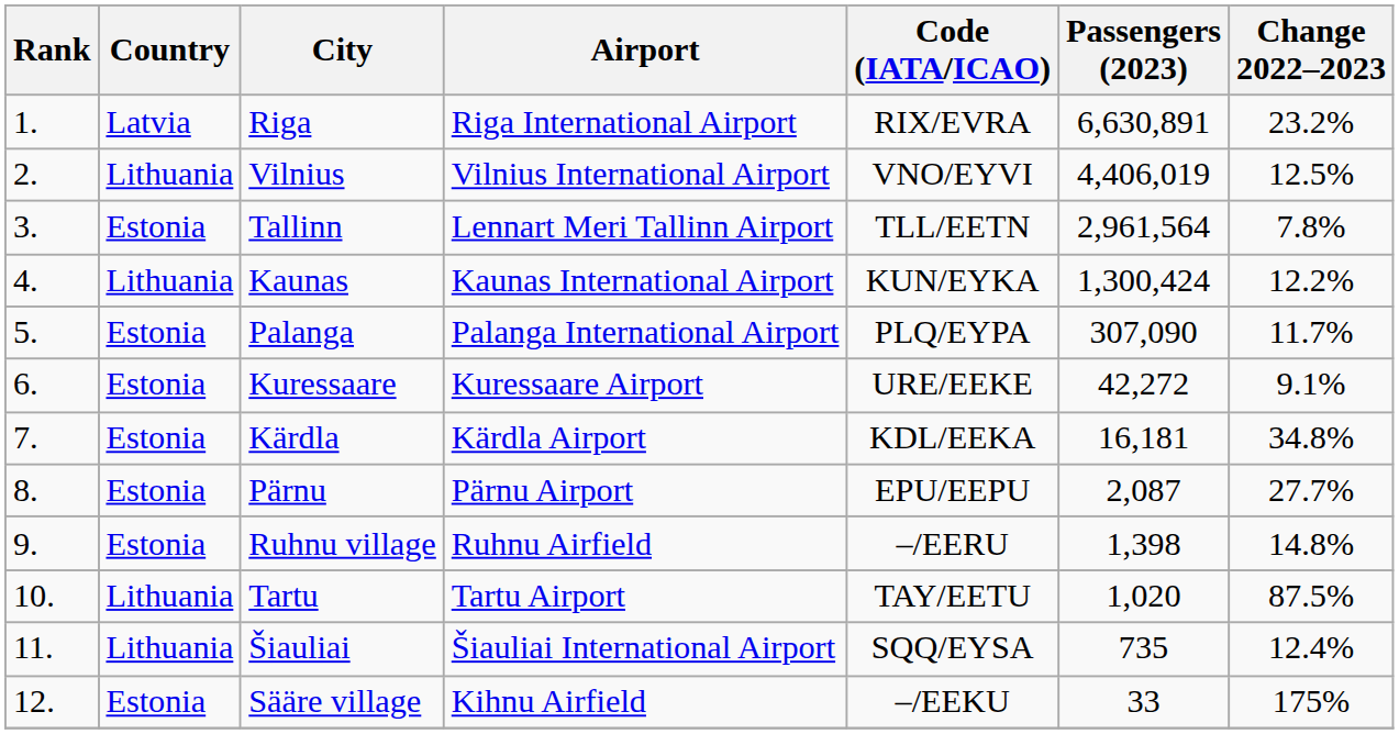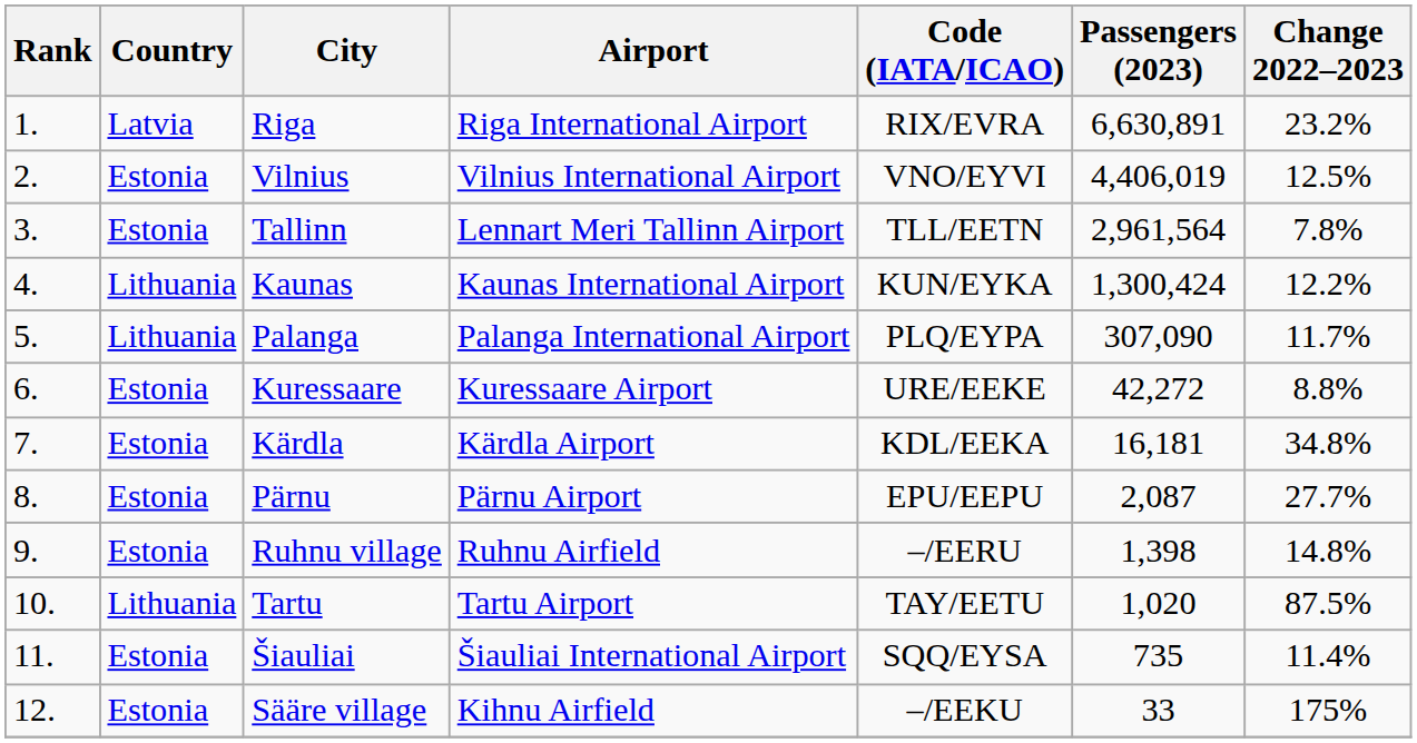 <table class="wikitable sortable">
 <tr>
 <th>Rank</th>
 <th>Country</th>
 <th>City</th>
 <th>Airport</th>
 <th>Code<br>(<a href='#'>IATA</a>/<a href='#'>ICAO</a>)</th>
 <th>Passengers<br>(2023)</th>
 <th>Change<br>2022–2023</th>
 </tr>
 <tr>
 <td>1.</td>
 <td> <a href='#'>Latvia</a></td>
 <td><a href='#'>Riga</a></td>
 <td><a href='#'>Riga International Airport</a></td>
 <td align=center>RIX/EVRA</td>
 <td align=center>6,630,891</td>
 <td align="center">23.2%</td>
 </tr>
 <tr>
 <td>2.</td>
-<td> <a href='#'>Lithuania</a></td>
+<td> <a href='#'>Estonia</a></td>
 <td><a href='#'>Vilnius</a></td>
 <td><a href='#'>Vilnius International Airport</a></td>
 <td align=center>VNO/EYVI</td>
 <td align=center>4,406,019</td>
 <td align=center>12.5%</td>
 </tr>
 <tr>
 <td>3.</td>
 <td> <a href='#'>Estonia</a></td>
 <td><a href='#'>Tallinn</a></td>
 <td><a href='#'>Lennart Meri Tallinn Airport</a></td>
 <td align=center>TLL/EETN</td>
 <td align=center>2,961,564</td>
 <td align=center>7.8%</td>
 </tr>
 <tr>
 <td>4.</td>
 <td> <a href='#'>Lithuania</a></td>
 <td><a href='#'>Kaunas</a></td>
 <td><a href='#'>Kaunas International Airport</a></td>
 <td align=center>KUN/EYKA</td>
 <td align=center>1,300,424</td>
 <td align=center> 12.2%</td>
 </tr>
 <tr>
 <td>5.</td>
-<td> <a href='#'>Estonia</a></td>
+<td> <a href='#'>Lithuania</a></td>
 <td><a href='#'>Palanga</a></td>
 <td><a href='#'>Palanga International Airport</a></td>
 <td align=center>PLQ/EYPA</td>
 <td align=center>307,090</td>
 <td align=center> 11.7%</td>
 </tr>
 <tr>
 <td>6.</td>
 <td> <a href='#'>Estonia</a></td>
 <td><a href='#'>Kuressaare</a></td>
 <td><a href='#'>Kuressaare Airport</a></td>
 <td align=center>URE/EEKE</td>
 <td align=center>42,272</td>
-<td align=center> 9.1%</td>
+<td align=center> 8.8%</td>
 </tr>
 <tr>
 <td>7.</td>
 <td> <a href='#'>Estonia</a></td>
 <td><a href='#'>Kärdla</a></td>
 <td><a href='#'>Kärdla Airport</a></td>
 <td align=center>KDL/EEKA</td>
 <td align=center> 16,181</td>
 <td align=center> 34.8%</td>
 </tr>
 <tr>
 <td>8.</td>
 <td> <a href='#'>Estonia</a></td>
 <td><a href='#'>Pärnu</a></td>
 <td><a href='#'>Pärnu Airport</a></td>
 <td align=center>EPU/EEPU</td>
 <td align=center>2,087</td>
 <td align=center> 27.7%</td>
 </tr>
 <tr>
 <td>9.</td>
 <td> <a href='#'>Estonia</a></td>
 <td><a href='#'>Ruhnu village</a></td>
 <td><a href='#'>Ruhnu Airfield</a></td>
 <td align=center>–/EERU</td>
 <td align=center>1,398</td>
 <td align=center> 14.8%</td>
 </tr>
 <tr>
 <td>10.</td>
 <td> <a href='#'>Lithuania</a></td>
 <td><a href='#'>Tartu</a></td>
 <td><a href='#'>Tartu Airport</a></td>
 <td align=center>TAY/EETU</td>
 <td align=center>1,020</td>
 <td align=center> 87.5%</td>
 </tr>
 <tr>
 <td>11.</td>
-<td> <a href='#'>Lithuania</a></td>
+<td> <a href='#'>Estonia</a></td>
 <td><a href='#'>Šiauliai</a></td>
 <td><a href='#'>Šiauliai International Airport</a></td>
 <td align=center>SQQ/EYSA</td>
 <td align=center>735</td>
-<td align=center>12.4%</td>
+<td align=center>11.4%</td>
 </tr>
 <tr>
 <td>12.</td>
 <td> <a href='#'>Estonia</a></td>
 <td><a href='#'>Sääre village</a></td>
 <td><a href='#'>Kihnu Airfield</a></td>
 <td align=center>–/EEKU</td>
 <td align=center>33</td>
 <td align=center> 175%</td>
 </tr>
 <tr>
 </tr>
 </table>
